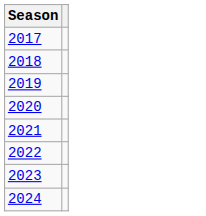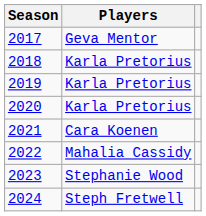 <table class="wikitable" border="1">
 <tr>
 <th>Season</th>
+<th>Players</th>
 <th></th>
 </tr>
 <tr>
 <td><a href='#'>2017</a></td>
+<td><a href='#'>Geva Mentor</a></td>
 <td></td>
 </tr>
 <tr>
 <td><a href='#'>2018</a></td>
+<td><a href='#'>Karla Pretorius</a></td>
 <td></td>
 </tr>
 <tr>
 <td><a href='#'>2019</a></td>
+<td><a href='#'>Karla Pretorius</a></td>
 <td></td>
 </tr>
 <tr>
 <td><a href='#'>2020</a></td>
+<td><a href='#'>Karla Pretorius</a></td>
 <td></td>
 </tr>
 <tr>
 <td><a href='#'>2021</a></td>
+<td><a href='#'>Cara Koenen</a></td>
 <td></td>
 </tr>
 <tr>
 <td><a href='#'>2022</a></td>
+<td><a href='#'>Mahalia Cassidy</a></td>
 <td></td>
 </tr>
 <tr>
 <td><a href='#'>2023</a></td>
+<td><a href='#'>Stephanie Wood</a></td>
 <td></td>
 </tr>
 <tr>
 <td><a href='#'>2024</a></td>
+<td><a href='#'>Steph Fretwell</a></td>
 <td></td>
 </tr>
 </table>
